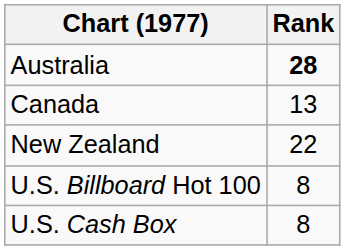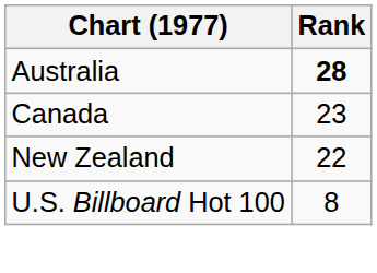 <table class="wikitable sortable">
 <tr>
 <th>Chart (1977)</th>
 <th>Rank</th>
 </tr>
 <tr>
 <td>Australia</td>
 <td style="text-align:center;"><strong>28</strong></td>
 </tr>
 <tr>
 <td>Canada</td>
-<td style="text-align:center;">13</td>
+<td style="text-align:center;">23</td>
 </tr>
 <tr>
 <td>New Zealand</td>
 <td style="text-align:center;">22</td>
 </tr>
 <tr>
 <td>U.S. <em>Billboard</em> Hot 100</td>
 <td style="text-align:center;">8</td>
 </tr>
-<tr>
-<td>U.S. <em>Cash Box</em></td>
-<td style="text-align:center;">8</td>
-</tr>
 </table>
